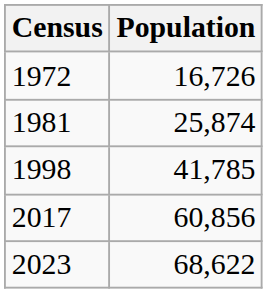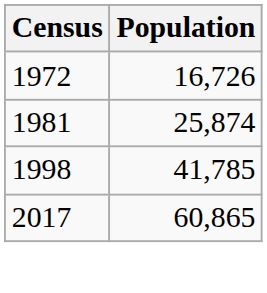 <table class="wikitable">
 <tr>
 <th>Census</th>
 <th>Population</th>
 </tr>
 <tr>
 <td>1972</td>
 <td style="text-align:right">16,726</td>
 </tr>
 <tr>
 <td>1981</td>
 <td style="text-align:right">25,874</td>
 </tr>
 <tr>
 <td>1998</td>
 <td style="text-align:right">41,785</td>
 </tr>
 <tr>
 <td>2017</td>
-<td style="text-align:right">60,856</td>
-</tr>
-<tr>
-<td>2023</td>
-<td style="text-align:right">68,622</td>
+<td style="text-align:right">60,865</td>
 </tr>
 </table>
